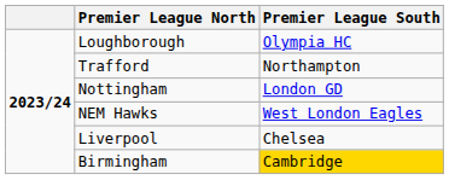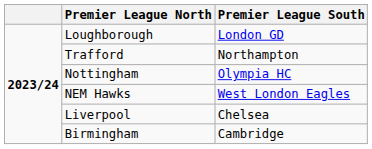 <table class="wikitable">
 <tr>
 <th></th>
 <th>Premier League North</th>
 <th>Premier League South</th>
 </tr>
 <tr>
 <td rowspan="6"><strong>2023/24</strong></td>
 <td>Loughborough</td>
-<td><a href='#'>Olympia HC</a></td>
+<td><a href='#'>London GD</a></td>
 </tr>
 <tr>
 <td>Trafford</td>
 <td>Northampton</td>
 </tr>
 <tr>
 <td>Nottingham</td>
-<td><a href='#'>London GD</a></td>
+<td><a href='#'>Olympia HC</a></td>
 </tr>
 <tr>
 <td>NEM Hawks</td>
 <td><a href='#'>West London Eagles</a></td>
 </tr>
 <tr>
 <td>Liverpool</td>
 <td>Chelsea</td>
 </tr>
 <tr>
 <td>Birmingham</td>
-<td style="background: gold;">Cambridge</td>
+<td>Cambridge</td>
 </tr>
 </table>
